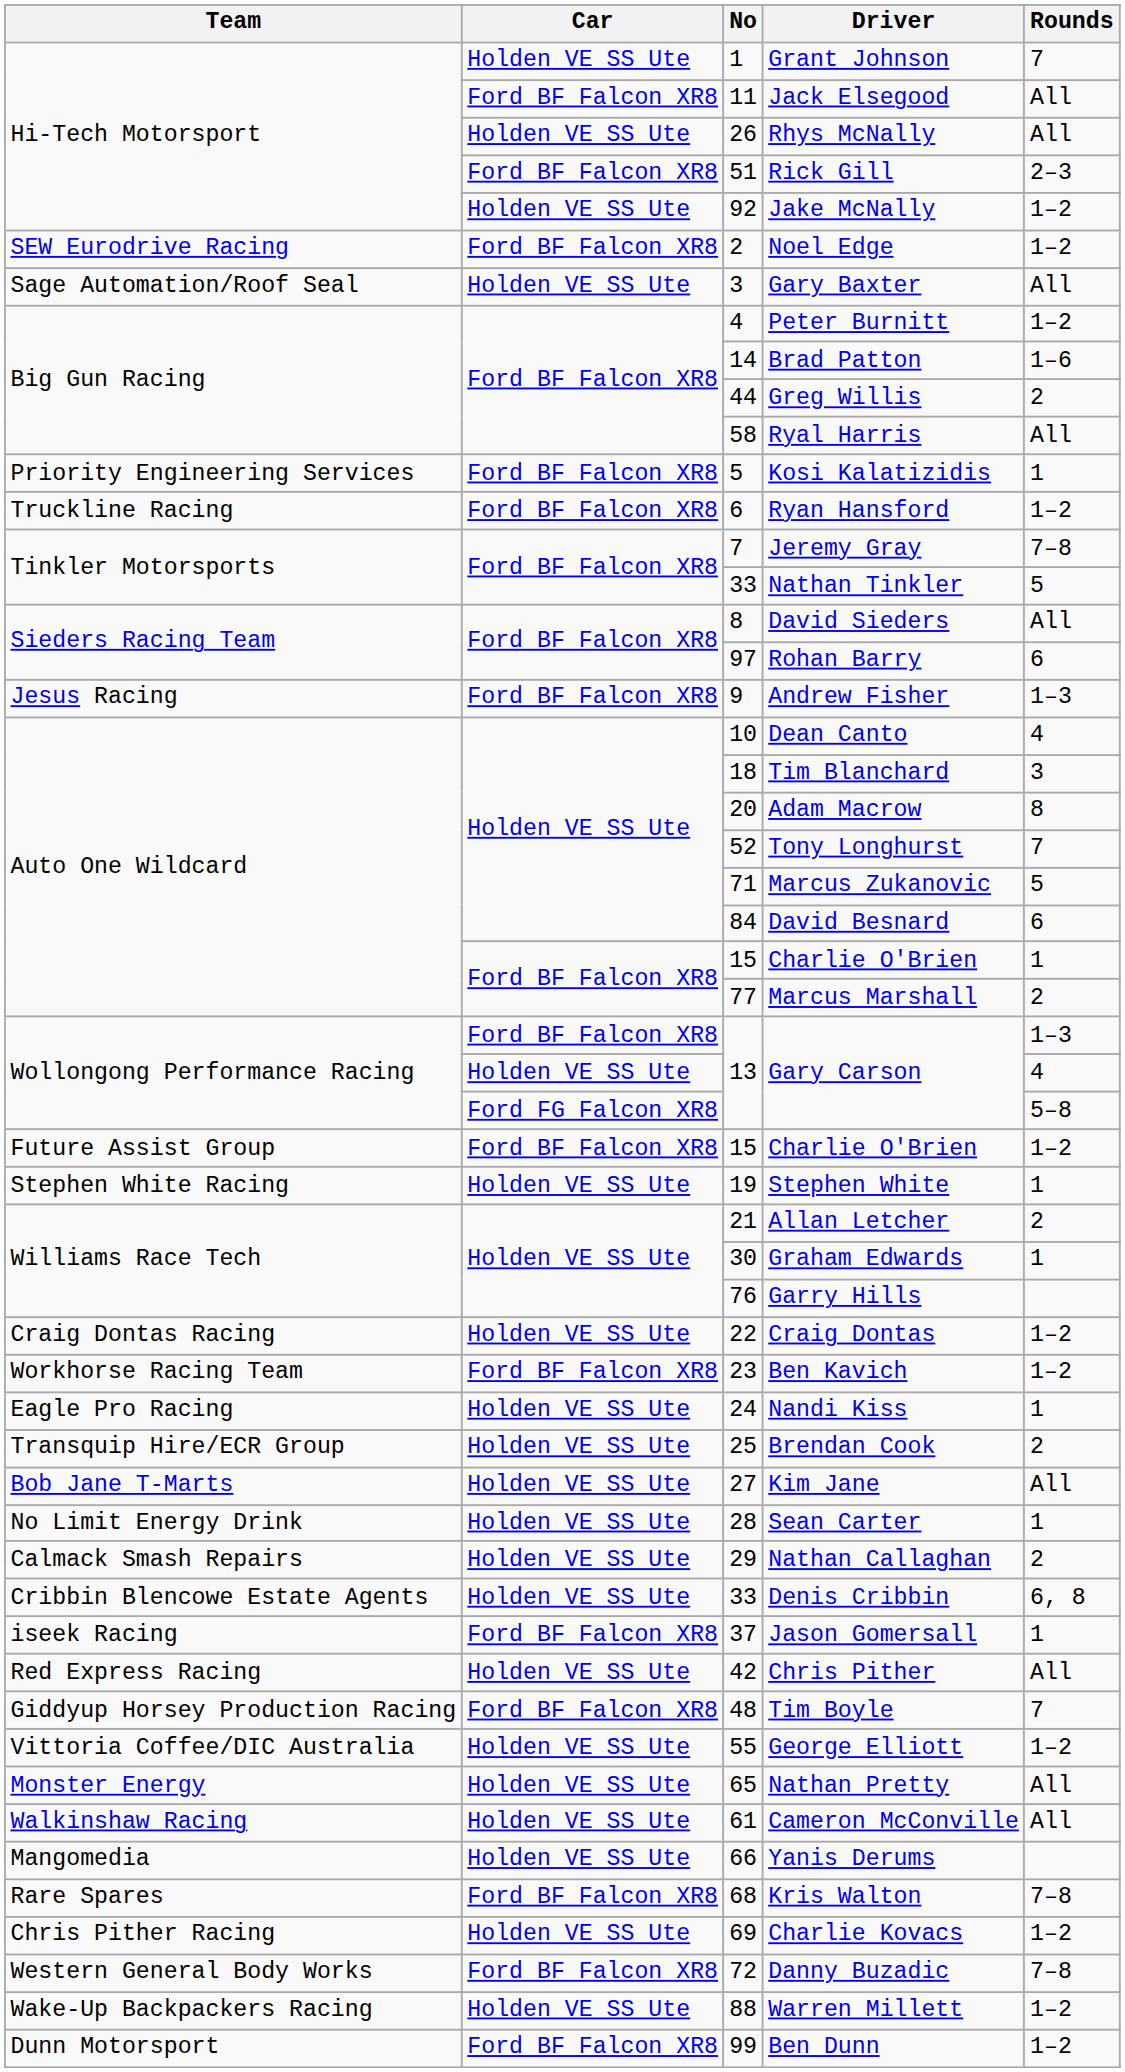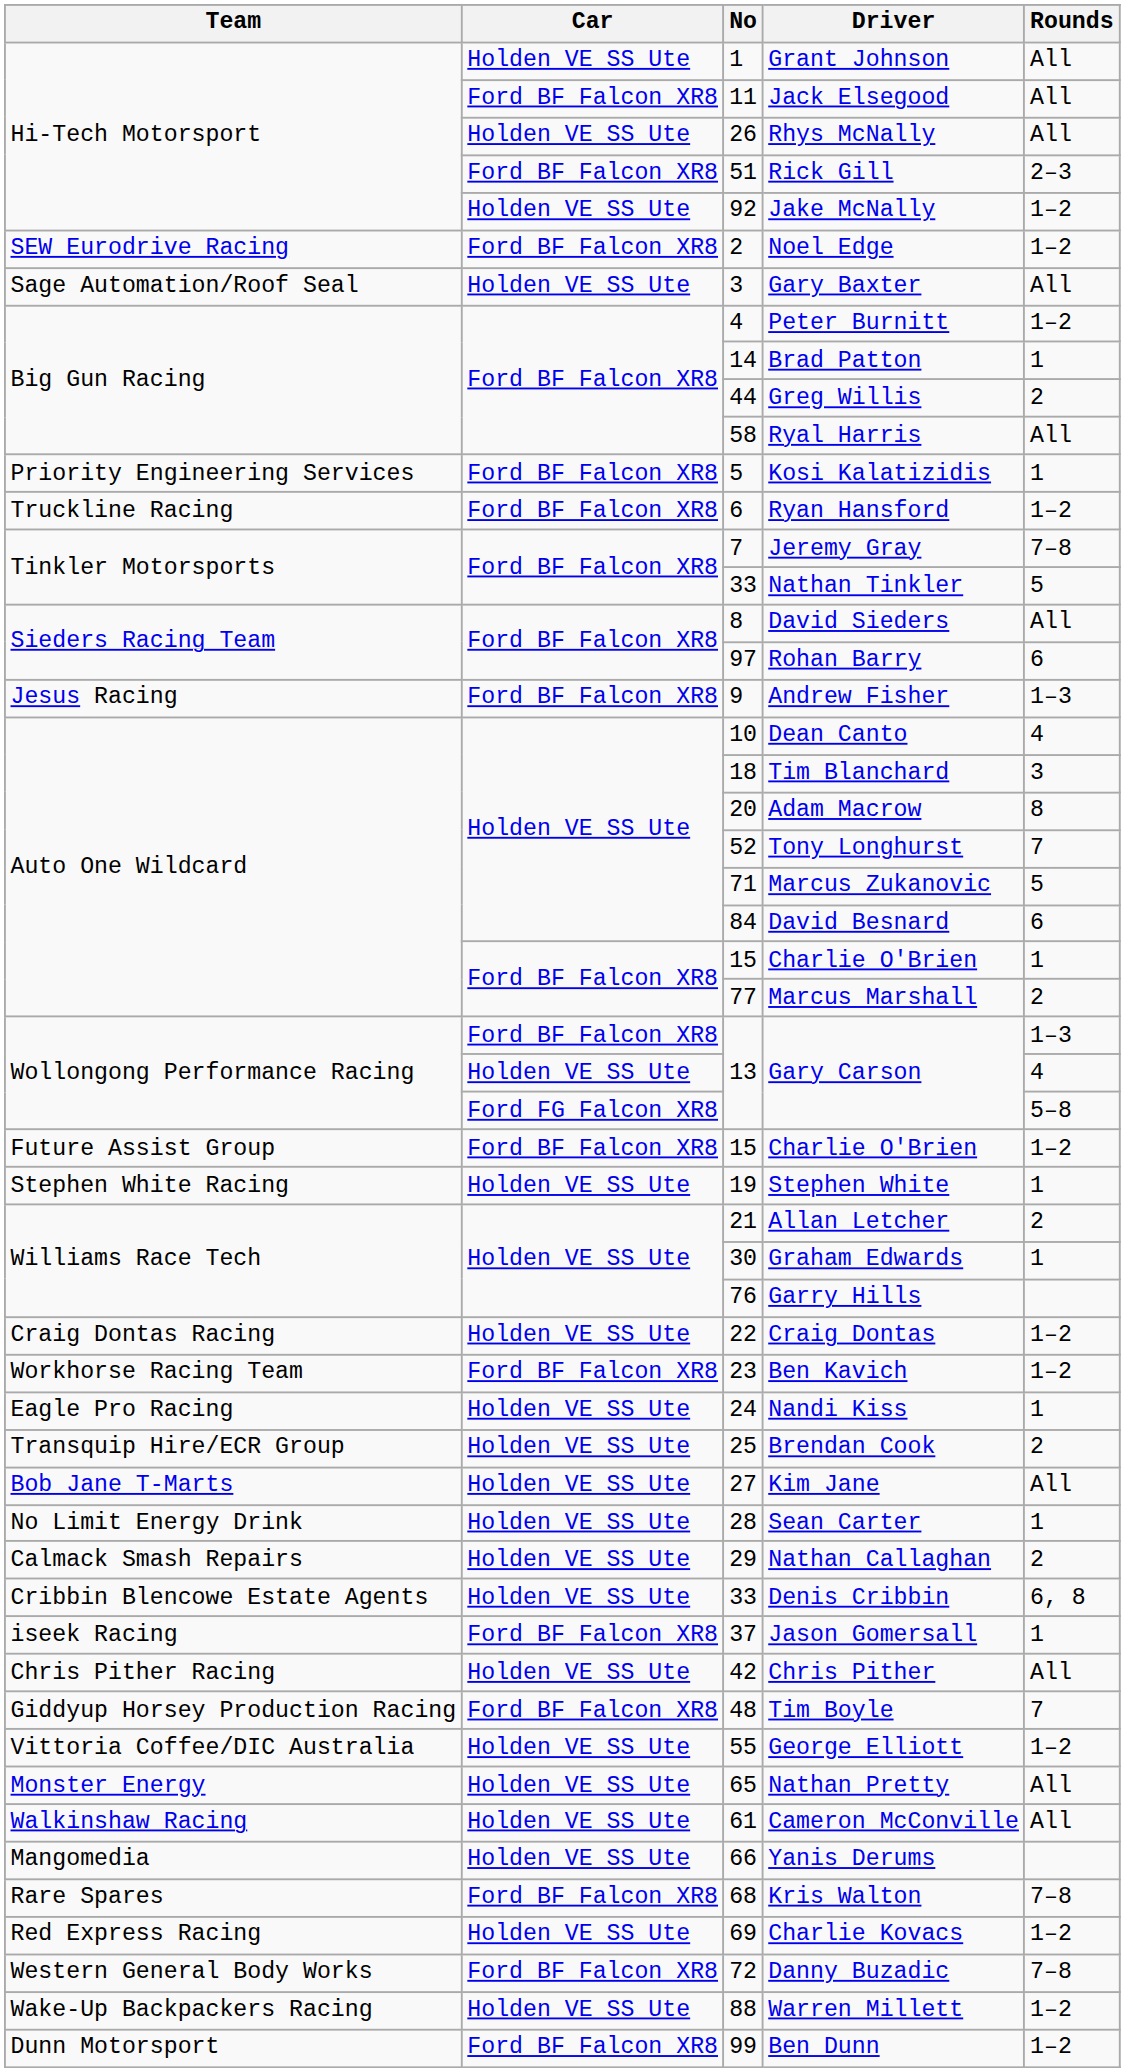 <table class="wikitable" style="font-size: 95%;">
 <tr>
 <th>Team</th>
 <th>Car</th>
 <th>No</th>
 <th>Driver</th>
 <th>Rounds</th>
 </tr>
 <tr>
 <td rowspan=5>Hi-Tech Motorsport</td>
 <td rowspan=1><a href='#'>Holden VE SS Ute</a></td>
 <td>1</td>
 <td><a href='#'>Grant Johnson</a></td>
-<td>7</td>
+<td>All</td>
 </tr>
 <tr>
 <td><a href='#'>Ford BF Falcon XR8</a></td>
 <td>11</td>
 <td><a href='#'>Jack Elsegood</a></td>
 <td>All</td>
 </tr>
 <tr>
 <td><a href='#'>Holden VE SS Ute</a></td>
 <td>26</td>
 <td><a href='#'>Rhys McNally</a></td>
 <td>All</td>
 </tr>
 <tr>
 <td><a href='#'>Ford BF Falcon XR8</a></td>
 <td>51</td>
 <td><a href='#'>Rick Gill</a></td>
 <td>2–3</td>
 </tr>
 <tr>
 <td><a href='#'>Holden VE SS Ute</a></td>
 <td>92</td>
 <td><a href='#'>Jake McNally</a></td>
 <td>1–2</td>
 </tr>
 <tr>
 <td><a href='#'>SEW Eurodrive Racing</a></td>
 <td><a href='#'>Ford BF Falcon XR8</a></td>
 <td>2</td>
 <td><a href='#'>Noel Edge</a></td>
 <td>1–2</td>
 </tr>
 <tr>
 <td>Sage Automation/Roof Seal</td>
 <td><a href='#'>Holden VE SS Ute</a></td>
 <td>3</td>
 <td><a href='#'>Gary Baxter</a></td>
 <td>All</td>
 </tr>
 <tr>
 <td rowspan=4>Big Gun Racing</td>
 <td rowspan=4><a href='#'>Ford BF Falcon XR8</a></td>
 <td>4</td>
 <td><a href='#'>Peter Burnitt</a></td>
 <td>1–2</td>
 </tr>
 <tr>
 <td>14</td>
 <td><a href='#'>Brad Patton</a></td>
-<td>1–6</td>
+<td>1</td>
 </tr>
 <tr>
 <td>44</td>
 <td><a href='#'>Greg Willis</a></td>
 <td>2</td>
 </tr>
 <tr>
 <td>58</td>
 <td><a href='#'>Ryal Harris</a></td>
 <td>All</td>
 </tr>
 <tr>
 <td>Priority Engineering Services</td>
 <td><a href='#'>Ford BF Falcon XR8</a></td>
 <td>5</td>
 <td><a href='#'>Kosi Kalatizidis</a></td>
 <td>1</td>
 </tr>
 <tr>
 <td>Truckline Racing</td>
 <td><a href='#'>Ford BF Falcon XR8</a></td>
 <td>6</td>
 <td><a href='#'>Ryan Hansford</a></td>
 <td>1–2</td>
 </tr>
 <tr>
 <td rowspan=2>Tinkler Motorsports</td>
 <td rowspan=2><a href='#'>Ford BF Falcon XR8</a></td>
 <td>7</td>
 <td><a href='#'>Jeremy Gray</a></td>
 <td>7–8</td>
 </tr>
 <tr>
 <td>33</td>
 <td><a href='#'>Nathan Tinkler</a></td>
 <td>5</td>
 </tr>
 <tr>
 <td rowspan=2><a href='#'>Sieders Racing Team</a></td>
 <td rowspan=2><a href='#'>Ford BF Falcon XR8</a></td>
 <td>8</td>
 <td><a href='#'>David Sieders</a></td>
 <td>All</td>
 </tr>
 <tr>
 <td>97</td>
 <td><a href='#'>Rohan Barry</a></td>
 <td>6</td>
 </tr>
 <tr>
 <td><a href='#'>Jesus</a> Racing</td>
 <td><a href='#'>Ford BF Falcon XR8</a></td>
 <td>9</td>
 <td><a href='#'>Andrew Fisher</a></td>
 <td>1–3</td>
 </tr>
 <tr>
 <td rowspan=8>Auto One Wildcard</td>
 <td rowspan=6><a href='#'>Holden VE SS Ute</a></td>
 <td>10</td>
 <td><a href='#'>Dean Canto</a></td>
 <td>4</td>
 </tr>
 <tr>
 <td>18</td>
 <td><a href='#'>Tim Blanchard</a></td>
 <td>3</td>
 </tr>
 <tr>
 <td>20</td>
 <td><a href='#'>Adam Macrow</a></td>
 <td>8</td>
 </tr>
 <tr>
 <td>52</td>
 <td><a href='#'>Tony Longhurst</a></td>
 <td>7</td>
 </tr>
 <tr>
 <td>71</td>
 <td><a href='#'>Marcus Zukanovic</a></td>
 <td>5</td>
 </tr>
 <tr>
 <td>84</td>
 <td><a href='#'>David Besnard</a></td>
 <td>6</td>
 </tr>
 <tr>
 <td rowspan=2><a href='#'>Ford BF Falcon XR8</a></td>
 <td>15</td>
 <td><a href='#'>Charlie O'Brien</a></td>
 <td>1</td>
 </tr>
 <tr>
 <td>77</td>
 <td><a href='#'>Marcus Marshall</a></td>
 <td>2</td>
 </tr>
 <tr>
 <td rowspan=3>Wollongong Performance Racing</td>
 <td><a href='#'>Ford BF Falcon XR8</a></td>
 <td rowspan=3>13</td>
 <td rowspan=3><a href='#'>Gary Carson</a></td>
 <td>1–3</td>
 </tr>
 <tr>
 <td><a href='#'>Holden VE SS Ute</a></td>
 <td>4</td>
 </tr>
 <tr>
 <td><a href='#'>Ford FG Falcon XR8</a></td>
 <td>5–8</td>
 </tr>
 <tr>
 <td>Future Assist Group</td>
 <td><a href='#'>Ford BF Falcon XR8</a></td>
 <td>15</td>
 <td><a href='#'>Charlie O'Brien</a></td>
 <td>1–2</td>
 </tr>
 <tr>
 <td>Stephen White Racing</td>
 <td><a href='#'>Holden VE SS Ute</a></td>
 <td>19</td>
 <td><a href='#'>Stephen White</a></td>
 <td>1</td>
 </tr>
 <tr>
 <td rowspan=3>Williams Race Tech</td>
 <td rowspan=3><a href='#'>Holden VE SS Ute</a></td>
 <td>21</td>
 <td><a href='#'>Allan Letcher</a></td>
 <td>2</td>
 </tr>
 <tr>
 <td>30</td>
 <td><a href='#'>Graham Edwards</a></td>
 <td>1</td>
 </tr>
 <tr>
 <td>76</td>
 <td><a href='#'>Garry Hills</a></td>
 </tr>
 <tr>
 <td>Craig Dontas Racing</td>
 <td><a href='#'>Holden VE SS Ute</a></td>
 <td>22</td>
 <td><a href='#'>Craig Dontas</a></td>
 <td>1–2</td>
 </tr>
 <tr>
 <td>Workhorse Racing Team</td>
 <td><a href='#'>Ford BF Falcon XR8</a></td>
 <td>23</td>
 <td><a href='#'>Ben Kavich</a></td>
 <td>1–2</td>
 </tr>
 <tr>
 <td>Eagle Pro Racing</td>
 <td><a href='#'>Holden VE SS Ute</a></td>
 <td>24</td>
 <td><a href='#'>Nandi Kiss</a></td>
 <td>1</td>
 </tr>
 <tr>
 <td>Transquip Hire/ECR Group</td>
 <td><a href='#'>Holden VE SS Ute</a></td>
 <td>25</td>
 <td><a href='#'>Brendan Cook</a></td>
 <td>2</td>
 </tr>
 <tr>
 <td><a href='#'>Bob Jane T-Marts</a></td>
 <td><a href='#'>Holden VE SS Ute</a></td>
 <td>27</td>
 <td><a href='#'>Kim Jane</a></td>
 <td>All</td>
 </tr>
 <tr>
 <td>No Limit Energy Drink</td>
 <td><a href='#'>Holden VE SS Ute</a></td>
 <td>28</td>
 <td><a href='#'>Sean Carter</a></td>
 <td>1</td>
 </tr>
 <tr>
 <td>Calmack Smash Repairs</td>
 <td><a href='#'>Holden VE SS Ute</a></td>
 <td>29</td>
 <td><a href='#'>Nathan Callaghan</a></td>
 <td>2</td>
 </tr>
 <tr>
 <td>Cribbin Blencowe Estate Agents</td>
 <td><a href='#'>Holden VE SS Ute</a></td>
 <td>33</td>
 <td><a href='#'>Denis Cribbin</a></td>
 <td>6, 8</td>
 </tr>
 <tr>
 <td>iseek Racing</td>
 <td><a href='#'>Ford BF Falcon XR8</a></td>
 <td>37</td>
 <td><a href='#'>Jason Gomersall</a></td>
 <td>1</td>
 </tr>
 <tr>
-<td>Red Express Racing</td>
+<td>Chris Pither Racing</td>
 <td><a href='#'>Holden VE SS Ute</a></td>
 <td>42</td>
 <td><a href='#'>Chris Pither</a></td>
 <td>All</td>
 </tr>
 <tr>
 <td>Giddyup Horsey Production Racing</td>
 <td><a href='#'>Ford BF Falcon XR8</a></td>
 <td>48</td>
 <td><a href='#'>Tim Boyle</a></td>
 <td>7</td>
 </tr>
 <tr>
 <td>Vittoria Coffee/DIC Australia</td>
 <td><a href='#'>Holden VE SS Ute</a></td>
 <td>55</td>
 <td><a href='#'>George Elliott</a></td>
 <td>1–2</td>
 </tr>
 <tr>
 <td><a href='#'>Monster Energy</a></td>
 <td><a href='#'>Holden VE SS Ute</a></td>
 <td>65</td>
 <td><a href='#'>Nathan Pretty</a></td>
 <td>All</td>
 </tr>
 <tr>
 <td><a href='#'>Walkinshaw Racing</a></td>
 <td><a href='#'>Holden VE SS Ute</a></td>
 <td>61</td>
 <td><a href='#'>Cameron McConville</a></td>
 <td>All</td>
 </tr>
 <tr>
 <td>Mangomedia</td>
 <td><a href='#'>Holden VE SS Ute</a></td>
 <td>66</td>
 <td><a href='#'>Yanis Derums</a></td>
 </tr>
 <tr>
 <td>Rare Spares</td>
 <td><a href='#'>Ford BF Falcon XR8</a></td>
 <td>68</td>
 <td><a href='#'>Kris Walton</a></td>
 <td>7–8</td>
 </tr>
 <tr>
-<td>Chris Pither Racing</td>
+<td>Red Express Racing</td>
 <td><a href='#'>Holden VE SS Ute</a></td>
 <td>69</td>
 <td><a href='#'>Charlie Kovacs</a></td>
 <td>1–2</td>
 </tr>
 <tr>
 <td>Western General Body Works</td>
 <td><a href='#'>Ford BF Falcon XR8</a></td>
 <td>72</td>
 <td><a href='#'>Danny Buzadic</a></td>
 <td>7–8</td>
 </tr>
 <tr>
 <td>Wake-Up Backpackers Racing</td>
 <td><a href='#'>Holden VE SS Ute</a></td>
 <td>88</td>
 <td><a href='#'>Warren Millett</a></td>
 <td>1–2</td>
 </tr>
 <tr>
 <td>Dunn Motorsport</td>
 <td><a href='#'>Ford BF Falcon XR8</a></td>
 <td>99</td>
 <td><a href='#'>Ben Dunn</a></td>
 <td>1–2</td>
 </tr>
 </table>
